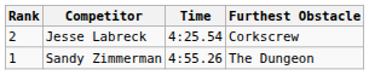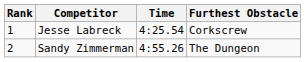 <table class="wikitable sortable mw-collapsible">
 <tr>
 <th>Rank</th>
 <th>Competitor</th>
 <th>Time</th>
 <th>Furthest Obstacle</th>
 </tr>
 <tr>
-<td>2</td>
+<td>1</td>
 <td>Jesse Labreck</td>
 <td>4:25.54</td>
 <td>Corkscrew</td>
 </tr>
 <tr>
-<td>1</td>
+<td>2</td>
 <td>Sandy Zimmerman</td>
 <td>4:55.26</td>
 <td>The Dungeon</td>
 </tr>
 </table>
